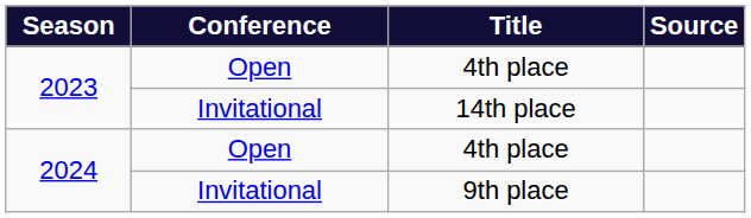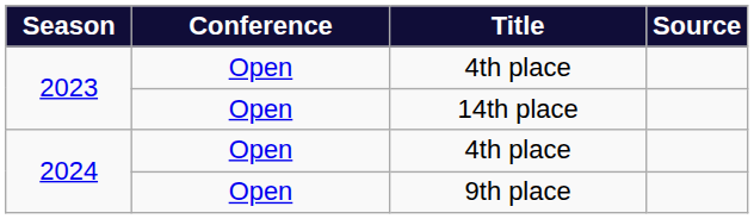 <table class="wikitable">
 <tr>
 <th width=70px style="background: #100D38; color: #FFFFFF; text-align: center">Season</th>
 <th width=150px style="background: #100D38; color: #FFFFFF">Conference</th>
 <th width=150px style="background: #100D38; color: #FFFFFF">Title</th>
 <th width=50px style="background: #100D38; color: #FFFFFF; text-align: center">Source</th>
 </tr>
 <tr align=center>
 <td rowspan=2><a href='#'>2023</a></td>
 <td><a href='#'>Open</a></td>
 <td>4th place</td>
 <td></td>
 </tr>
 <tr align=center>
-<td><a href='#'>Invitational</a></td>
+<td><a href='#'>Open</a></td>
 <td>14th place</td>
 <td></td>
 </tr>
 <tr align=center>
 <td rowspan=2><a href='#'>2024</a></td>
 <td><a href='#'>Open</a></td>
 <td>4th place</td>
 <td></td>
 </tr>
 <tr align=center>
-<td><a href='#'>Invitational</a></td>
+<td><a href='#'>Open</a></td>
 <td>9th place</td>
 <td></td>
 </tr>
 </table>
